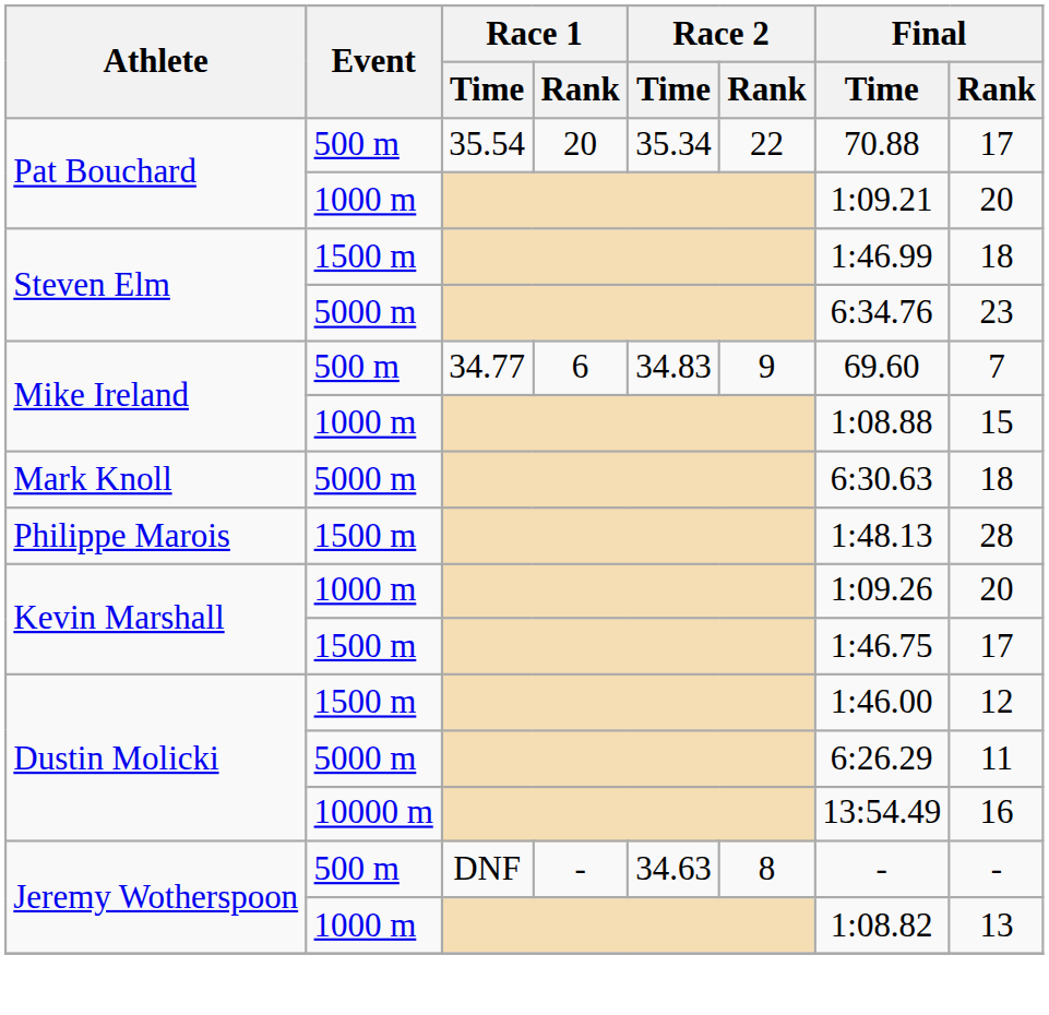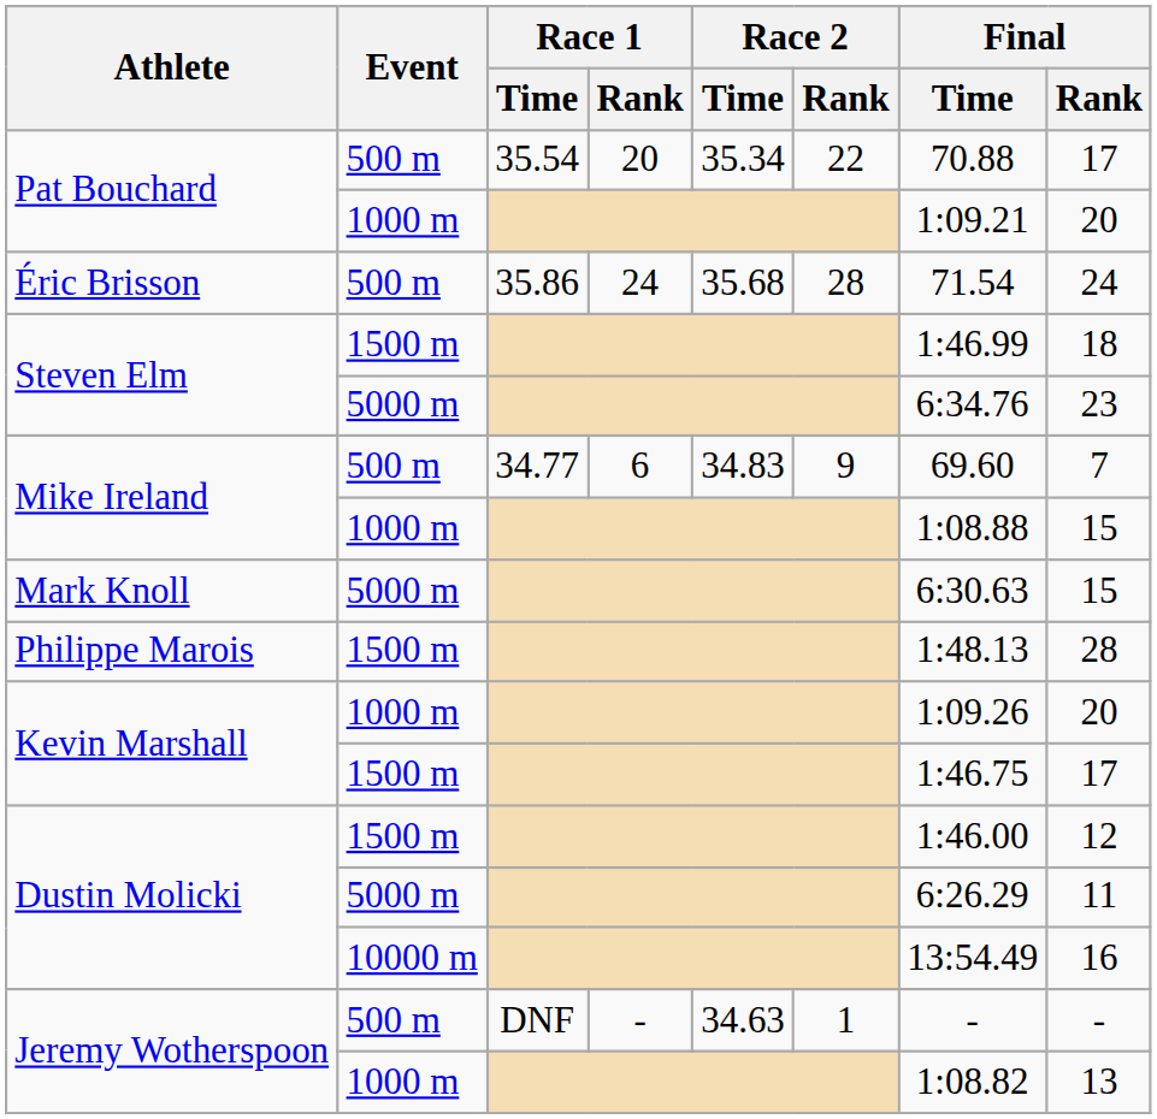 <table class="wikitable" style="font-size:90%">
 <tr>
 <th rowspan="2">Athlete</th>
 <th rowspan="2">Event</th>
 <th colspan="2">Race 1</th>
 <th colspan="2">Race 2</th>
 <th colspan="2">Final</th>
 </tr>
 <tr>
 <th>Time</th>
 <th>Rank</th>
 <th>Time</th>
 <th>Rank</th>
 <th>Time</th>
 <th>Rank</th>
 </tr>
 <tr>
 <td rowspan=2><a href='#'>Pat Bouchard</a></td>
 <td><a href='#'>500 m</a></td>
 <td align="center">35.54</td>
 <td align="center">20</td>
 <td align="center">35.34</td>
 <td align="center">22</td>
 <td align="center">70.88</td>
 <td align="center">17</td>
 </tr>
 <tr>
 <td><a href='#'>1000 m</a></td>
 <td colspan=4 bgcolor=wheat></td>
 <td align="center">1:09.21</td>
 <td align="center">20</td>
+</tr>
+<tr>
+<td><a href='#'>Éric Brisson</a></td>
+<td><a href='#'>500 m</a></td>
+<td align="center">35.86</td>
+<td align="center">24</td>
+<td align="center">35.68</td>
+<td align="center">28</td>
+<td align="center">71.54</td>
+<td align="center">24</td>
 </tr>
 <tr>
 <td rowspan=2><a href='#'>Steven Elm</a></td>
 <td><a href='#'>1500 m</a></td>
 <td colspan=4 bgcolor=wheat></td>
 <td align="center">1:46.99</td>
 <td align="center">18</td>
 </tr>
 <tr>
 <td><a href='#'>5000 m</a></td>
 <td colspan=4 bgcolor=wheat></td>
 <td align="center">6:34.76</td>
 <td align="center">23</td>
 </tr>
 <tr>
 <td rowspan=2><a href='#'>Mike Ireland</a></td>
 <td><a href='#'>500 m</a></td>
 <td align="center">34.77</td>
 <td align="center">6</td>
 <td align="center">34.83</td>
 <td align="center">9</td>
 <td align="center">69.60</td>
 <td align="center">7</td>
 </tr>
 <tr>
 <td><a href='#'>1000 m</a></td>
 <td colspan=4 bgcolor=wheat></td>
 <td align="center">1:08.88</td>
 <td align="center">15</td>
 </tr>
 <tr>
 <td><a href='#'>Mark Knoll</a></td>
 <td><a href='#'>5000 m</a></td>
 <td colspan=4 bgcolor=wheat></td>
 <td align="center">6:30.63</td>
-<td align="center">18</td>
+<td align="center">15</td>
 </tr>
 <tr>
 <td><a href='#'>Philippe Marois</a></td>
 <td><a href='#'>1500 m</a></td>
 <td colspan=4 bgcolor=wheat></td>
 <td align="center">1:48.13</td>
 <td align="center">28</td>
 </tr>
 <tr>
 <td rowspan=2><a href='#'>Kevin Marshall</a></td>
 <td><a href='#'>1000 m</a></td>
 <td colspan=4 bgcolor=wheat></td>
 <td align="center">1:09.26</td>
 <td align="center">20</td>
 </tr>
 <tr>
 <td><a href='#'>1500 m</a></td>
 <td colspan=4 bgcolor=wheat></td>
 <td align="center">1:46.75</td>
 <td align="center">17</td>
 </tr>
 <tr>
 <td rowspan=3><a href='#'>Dustin Molicki</a></td>
 <td><a href='#'>1500 m</a></td>
 <td colspan=4 bgcolor=wheat></td>
 <td align="center">1:46.00</td>
 <td align="center">12</td>
 </tr>
 <tr>
 <td><a href='#'>5000 m</a></td>
 <td colspan=4 bgcolor=wheat></td>
 <td align="center">6:26.29</td>
 <td align="center">11</td>
 </tr>
 <tr>
 <td><a href='#'>10000 m</a></td>
 <td colspan=4 bgcolor=wheat></td>
 <td align="center">13:54.49</td>
 <td align="center">16</td>
 </tr>
 <tr>
 <td rowspan=2><a href='#'>Jeremy Wotherspoon</a></td>
 <td><a href='#'>500 m</a></td>
 <td align="center">DNF</td>
 <td align="center">-</td>
 <td align="center">34.63</td>
-<td align="center">8</td>
+<td align="center">1</td>
 <td align="center">-</td>
 <td align="center">-</td>
 </tr>
 <tr>
 <td><a href='#'>1000 m</a></td>
 <td colspan=4 bgcolor=wheat></td>
 <td align="center">1:08.82</td>
 <td align="center">13</td>
 </tr>
 <tr>
 </tr>
 </table>
